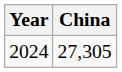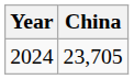 <table class="wikitable">
 <tr>
 <th>Year</th>
 <th>China</th>
 </tr>
 <tr>
 <td>2024</td>
-<td>27,305</td>
+<td>23,705</td>
 </tr>
 </table>
